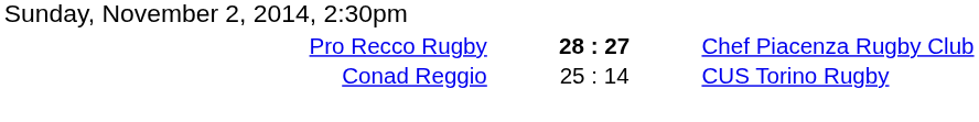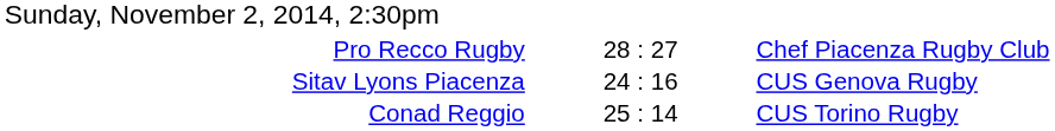 <table style="width:70%;" cellspacing="1">
 <tr>
 <th width=35%></th>
 <th width=15%></th>
 <th></th>
 </tr>
 <tr>
 <td>Sunday, November 2, 2014, 2:30pm</td>
 </tr>
 <tr style=font-size:90%>
 <td align=right><a href='#'>Pro Recco Rugby</a></td>
-<td align=center><strong>28 : 27</strong></td>
+<td align=center>28 : 27</td>
 <td><a href='#'>Chef Piacenza Rugby Club</a></td>
+</tr>
+<tr style=font-size:90%>
+<td align=right><a href='#'>Sitav Lyons Piacenza</a></td>
+<td align=center>24 : 16</td>
+<td><a href='#'>CUS Genova Rugby</a></td>
 </tr>
 <tr style=font-size:90%>
 <td align=right><a href='#'>Conad Reggio</a></td>
 <td align=center>25 : 14</td>
 <td><a href='#'>CUS Torino Rugby</a></td>
 </tr>
 </table>
